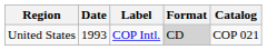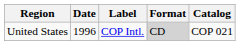 <table class="wikitable">
 <tr>
 <th>Region</th>
 <th>Date</th>
 <th>Label</th>
 <th>Format</th>
 <th>Catalog</th>
 </tr>
 <tr>
 <td>United States</td>
-<td>1993</td>
+<td>1996</td>
 <td><a href='#'>COP Intl.</a></td>
 <td style="background: lightgrey;">CD</td>
 <td>COP 021</td>
 </tr>
 </table>
